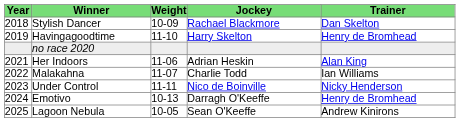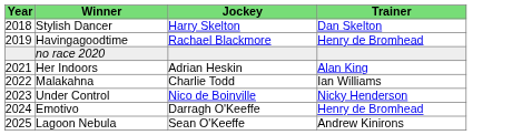 <table class = "sortable" | border="1" cellpadding="0" style="border-collapse: collapse; font-size:90%">
 <tr bgcolor="#77dd77" align="center">
 <td style="width:36px"><strong>Year</strong></td>
 <td style="width:160px"><strong>Winner</strong></td>
-<td style="width:40px"><strong>Weight</strong></td>
 <td style="width:180px"><strong>Jockey</strong></td>
 <td style="width:180px"><strong>Trainer</strong></td>
 </tr>
 <tr>
 <td>2018</td>
 <td>Stylish Dancer</td>
-<td>10-09</td>
-<td><a href='#'>Rachael Blackmore</a></td>
+<td><a href='#'>Harry Skelton</a></td>
 <td><a href='#'>Dan Skelton</a></td>
 </tr>
 <tr>
 <td>2019</td>
 <td>Havingagoodtime</td>
-<td>11-10</td>
-<td><a href='#'>Harry Skelton</a></td>
+<td><a href='#'>Rachael Blackmore</a></td>
 <td><a href='#'>Henry de Bromhead</a></td>
 </tr>
 <tr bgcolor="#eeeeee">
 <td data-sort-value="2020"></td>
 <td><em>no race 2020</em> </td>
 <td></td>
 <td></td>
-<td></td>
 </tr>
 <tr>
 <td>2021</td>
 <td>Her Indoors</td>
-<td>11-06</td>
 <td>Adrian Heskin</td>
 <td><a href='#'>Alan King</a></td>
 </tr>
 <tr>
 <td>2022</td>
 <td>Malakahna</td>
-<td>11-07</td>
 <td>Charlie Todd</td>
 <td>Ian Williams</td>
 </tr>
 <tr>
 <td>2023</td>
 <td>Under Control</td>
-<td>11-11</td>
 <td><a href='#'>Nico de Boinville</a></td>
 <td><a href='#'>Nicky Henderson</a></td>
 </tr>
 <tr>
 <td>2024</td>
 <td>Emotivo</td>
-<td>10-13</td>
 <td>Darragh O'Keeffe</td>
 <td><a href='#'>Henry de Bromhead</a></td>
 </tr>
 <tr>
 <td>2025</td>
 <td>Lagoon Nebula</td>
-<td>10-05</td>
 <td>Sean O'Keeffe</td>
 <td>Andrew Kinirons</td>
 </tr>
 </table>
